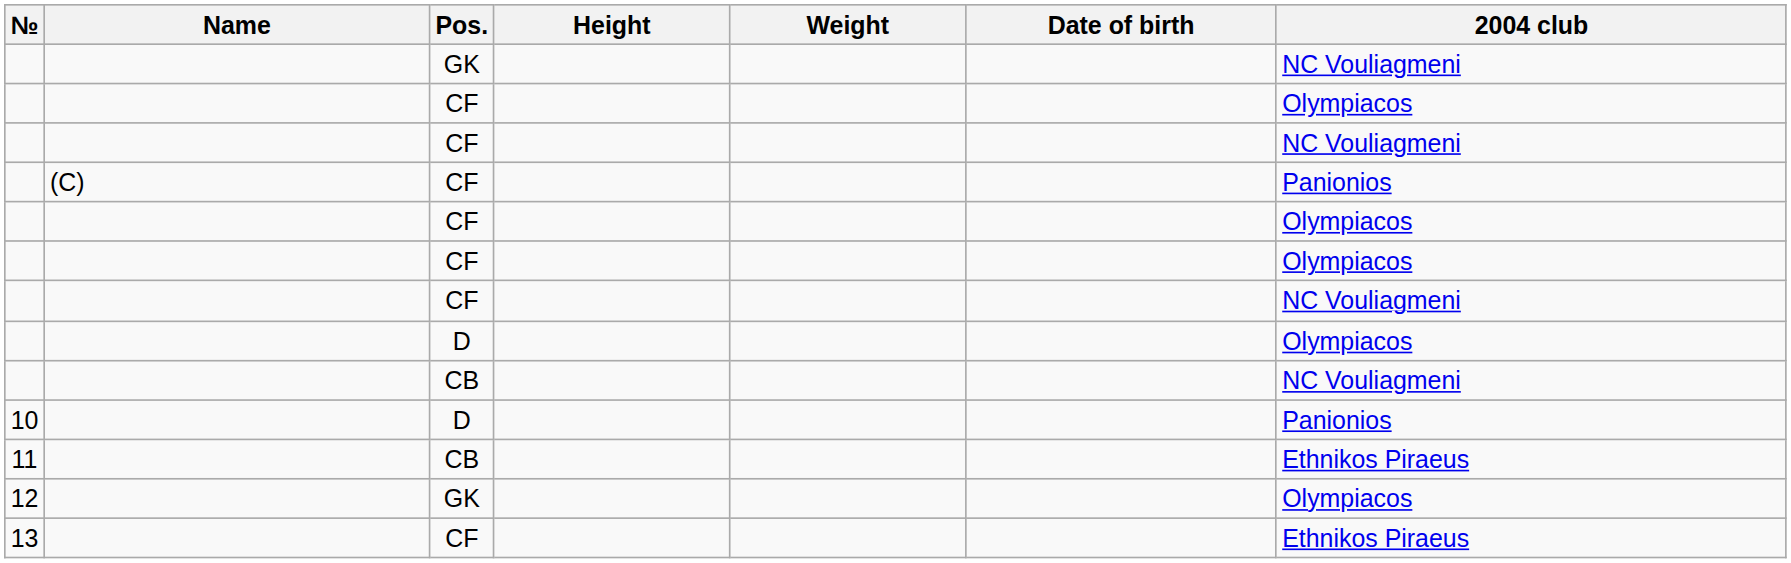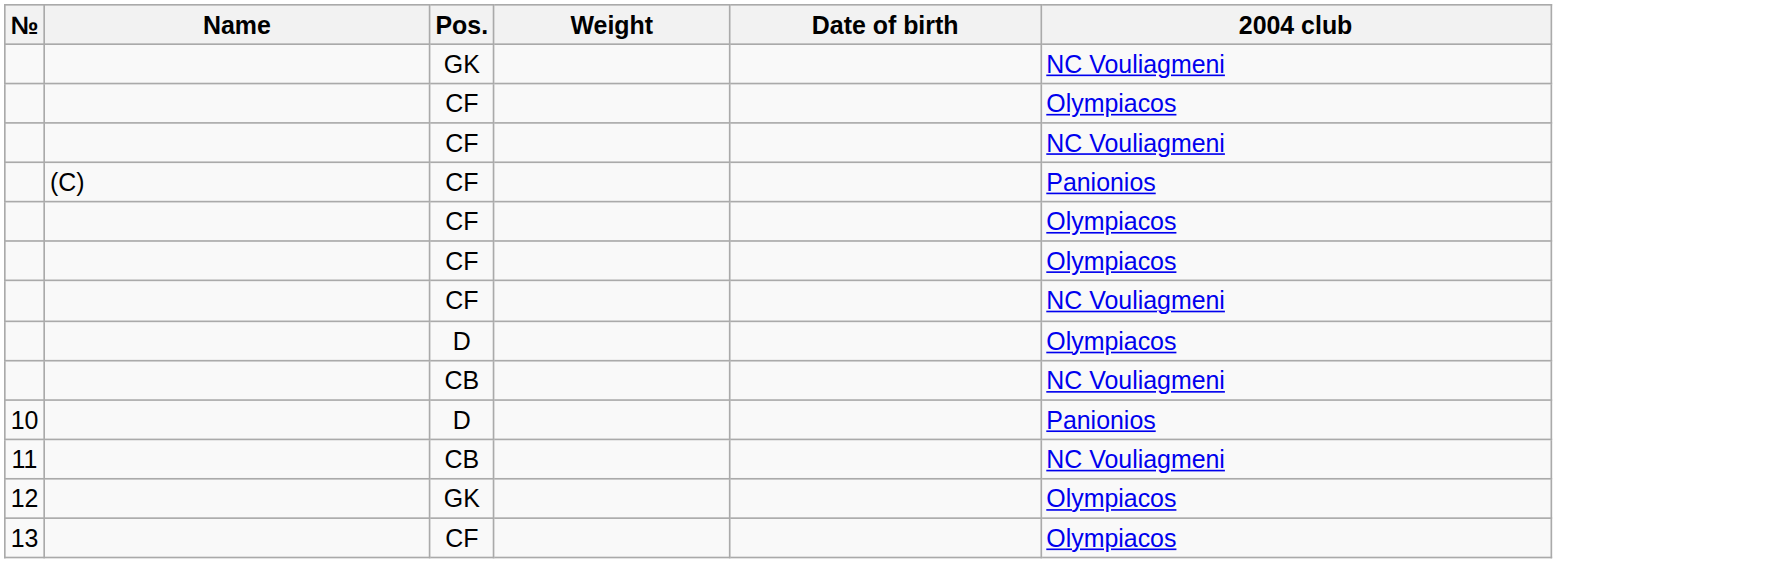 <table class="wikitable sortable" style="font-size:95%; text-align:center;">
 <tr>
 <th>№</th>
 <th style="width:15em">Name</th>
 <th>Pos.</th>
-<th style="width:9em">Height</th>
 <th style="width:9em">Weight</th>
 <th style="width:12em">Date of birth</th>
 <th style="width:20em">2004 club</th>
 </tr>
 <tr>
 <td></td>
 <td style="text-align:left;"></td>
 <td>GK</td>
 <td></td>
-<td></td>
 <td style="text-align:right;"></td>
 <td style="text-align:left;"> <a href='#'>NC Vouliagmeni</a></td>
 </tr>
 <tr>
 <td></td>
 <td style="text-align:left;"></td>
 <td>CF</td>
-<td></td>
 <td></td>
 <td style="text-align:right;"></td>
 <td style="text-align:left;"> <a href='#'>Olympiacos</a></td>
 </tr>
 <tr>
 <td></td>
 <td style="text-align:left;"></td>
 <td>CF</td>
 <td></td>
-<td></td>
 <td style="text-align:right;"></td>
 <td style="text-align:left;"> <a href='#'>NC Vouliagmeni</a></td>
 </tr>
 <tr>
 <td></td>
 <td style="text-align:left;"> (C)</td>
 <td>CF</td>
-<td></td>
 <td></td>
 <td style="text-align:right;"></td>
 <td style="text-align:left;"> <a href='#'>Panionios</a></td>
 </tr>
 <tr>
 <td></td>
 <td style="text-align:left;"></td>
 <td>CF</td>
 <td></td>
+<td style="text-align:right;"></td>
+<td style="text-align:left;"> <a href='#'>Olympiacos</a></td>
+</tr>
+<tr>
+<td></td>
+<td style="text-align:left;"></td>
+<td>CF</td>
 <td></td>
 <td style="text-align:right;"></td>
 <td style="text-align:left;"> <a href='#'>Olympiacos</a></td>
 </tr>
 <tr>
 <td></td>
 <td style="text-align:left;"></td>
 <td>CF</td>
 <td></td>
-<td></td>
-<td style="text-align:right;"></td>
-<td style="text-align:left;"> <a href='#'>Olympiacos</a></td>
-</tr>
-<tr>
-<td></td>
-<td style="text-align:left;"></td>
-<td>CF</td>
-<td></td>
-<td></td>
 <td style="text-align:right;"></td>
 <td style="text-align:left;"> <a href='#'>NC Vouliagmeni</a></td>
 </tr>
 <tr>
 <td></td>
 <td style="text-align:left;"></td>
 <td>D</td>
-<td></td>
 <td></td>
 <td style="text-align:right;"></td>
 <td style="text-align:left;"> <a href='#'>Olympiacos</a></td>
 </tr>
 <tr>
 <td></td>
 <td style="text-align:left;"></td>
 <td>CB</td>
 <td></td>
-<td></td>
 <td style="text-align:right;"></td>
 <td style="text-align:left;"> <a href='#'>NC Vouliagmeni</a></td>
 </tr>
 <tr>
 <td>10</td>
 <td style="text-align:left;"></td>
 <td>D</td>
-<td></td>
 <td></td>
 <td style="text-align:right;"></td>
 <td style="text-align:left;"> <a href='#'>Panionios</a></td>
 </tr>
 <tr>
 <td>11</td>
 <td style="text-align:left;"></td>
 <td>CB</td>
 <td></td>
-<td></td>
 <td style="text-align:right;"></td>
-<td style="text-align:left;"> <a href='#'>Ethnikos Piraeus</a></td>
+<td style="text-align:left;"> <a href='#'>NC Vouliagmeni</a></td>
 </tr>
 <tr>
 <td>12</td>
 <td style="text-align:left;"></td>
 <td>GK</td>
-<td></td>
 <td></td>
 <td style="text-align:right;"></td>
 <td style="text-align:left;"> <a href='#'>Olympiacos</a></td>
 </tr>
 <tr>
 <td>13</td>
 <td style="text-align:left;"></td>
 <td>CF</td>
 <td></td>
-<td></td>
 <td style="text-align:right;"></td>
-<td style="text-align:left;"> <a href='#'>Ethnikos Piraeus</a></td>
+<td style="text-align:left;"> <a href='#'>Olympiacos</a></td>
 </tr>
 </table>
